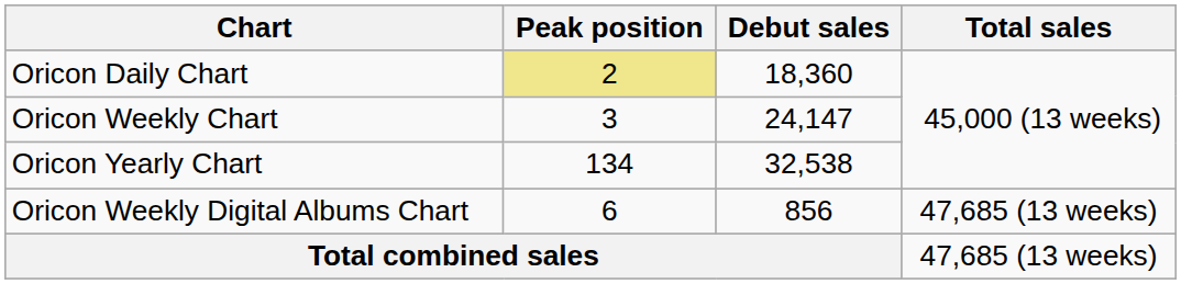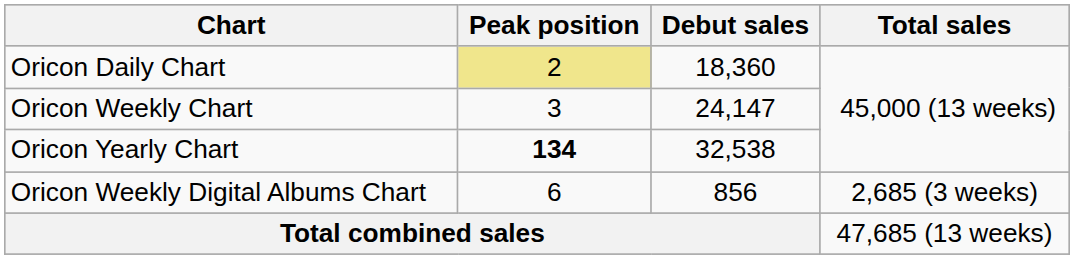 <table class="wikitable" style="width:650px;">
 <tr>
 <th>Chart</th>
 <th>Peak position</th>
 <th>Debut sales</th>
 <th>Total sales</th>
 </tr>
 <tr>
 <td>Oricon Daily Chart</td>
 <td style="background: khaki; text-align:center;">2</td>
 <td style="text-align:center;">18,360</td>
 <td rowspan="3" style="text-align:center;"> 45,000 (13 weeks)</td>
 </tr>
 <tr>
 <td>Oricon Weekly Chart</td>
 <td style="text-align:center;">3</td>
 <td style="text-align:center;">24,147</td>
 </tr>
 <tr>
 <td>Oricon Yearly Chart</td>
-<td style="text-align:center;">134</td>
+<td style="text-align:center;"><strong>134</strong></td>
 <td style="text-align:center;">32,538</td>
 </tr>
 <tr>
 <td>Oricon Weekly Digital Albums Chart</td>
 <td style="text-align:center;">6</td>
 <td style="text-align:center;">856</td>
-<td style="text-align:center;">47,685 (13 weeks)</td>
+<td style="text-align:center;">2,685 (3 weeks)</td>
 </tr>
 <tr>
 <th colspan="3">Total combined sales</th>
 <td style="text-align:center;">47,685 (13 weeks)</td>
 </tr>
 </table>
